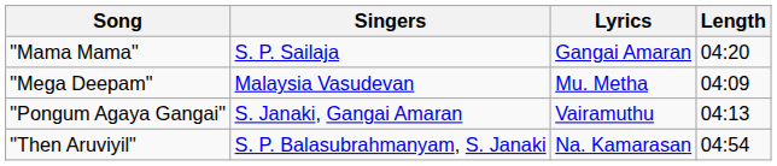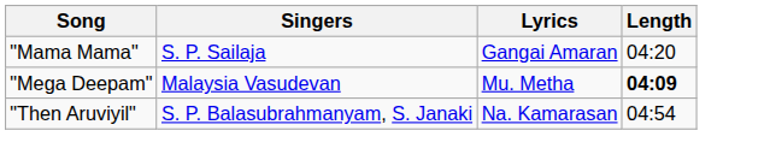 <table class="wikitable" style="font-size:95%;">
 <tr>
 <th>Song</th>
 <th>Singers</th>
 <th>Lyrics</th>
 <th>Length</th>
 </tr>
 <tr>
 <td>"Mama Mama"</td>
 <td><a href='#'>S. P. Sailaja</a></td>
 <td><a href='#'>Gangai Amaran</a></td>
 <td>04:20</td>
 </tr>
 <tr>
 <td>"Mega Deepam"</td>
 <td><a href='#'>Malaysia Vasudevan</a></td>
 <td><a href='#'>Mu. Metha</a></td>
-<td>04:09</td>
-</tr>
-<tr>
-<td>"Pongum Agaya Gangai"</td>
-<td><a href='#'>S. Janaki</a>, <a href='#'>Gangai Amaran</a></td>
-<td><a href='#'>Vairamuthu</a></td>
-<td>04:13</td>
+<td><strong>04:09</strong></td>
 </tr>
 <tr>
 <td>"Then Aruviyil"</td>
 <td><a href='#'>S. P. Balasubrahmanyam</a>, <a href='#'>S. Janaki</a></td>
 <td><a href='#'>Na. Kamarasan</a></td>
 <td>04:54</td>
 </tr>
 </table>
